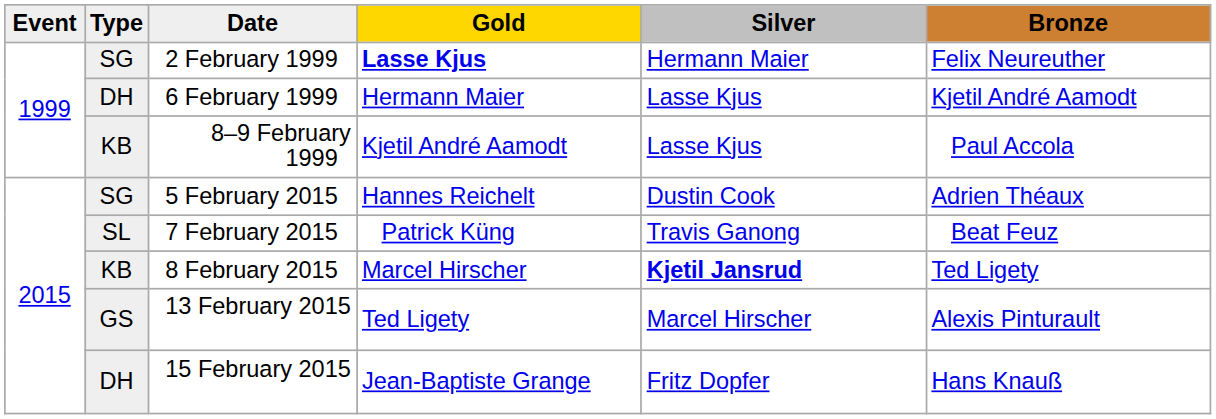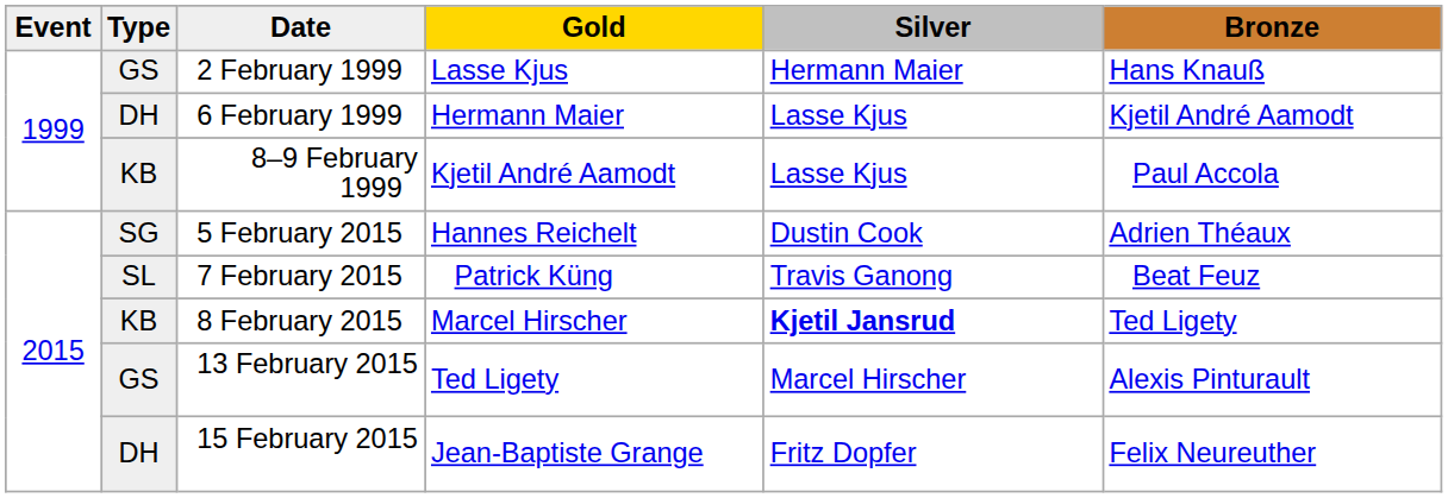 <table class="wikitable plainrowheaders" style="background:#fff; font-size:86%; line-height:15px; border:grey solid 1px; border-collapse:collapse;">
 <tr>
 <th style="background-color: #EFEFEF;" width="40">Event</th>
 <th style="background-color: #EFEFEF;" width="30">Type</th>
 <th style="background-color: #EFEFEF;" width="115">Date</th>
 <th style="background-color: #FFD700;" width="160">Gold</th>
 <th style="background-color: #C0C0C0;" width="160">Silver</th>
 <th style="background-color: #CD7F32;" width="160">Bronze</th>
 </tr>
 <tr>
 <td rowspan=3 align=center><a href='#'>1999</a></td>
-<td align=center bgcolor=#EFEFEF>SG</td>
+<td align=center bgcolor=#EFEFEF>GS</td>
 <td align=right>2 February 1999  </td>
-<td><strong> <a href='#'>Lasse Kjus</a></strong></td>
+<td> <a href='#'>Lasse Kjus</a></td>
 <td> <a href='#'>Hermann Maier</a></td>
-<td> <a href='#'>Felix Neureuther</a></td>
+<td> <a href='#'>Hans Knauß</a></td>
 </tr>
 <tr>
 <td align=center bgcolor=#EFEFEF>DH</td>
 <td align=right>6 February 1999  </td>
 <td> <a href='#'>Hermann Maier</a></td>
 <td> <a href='#'>Lasse Kjus</a></td>
 <td> <a href='#'>Kjetil André Aamodt</a></td>
 </tr>
 <tr>
 <td align=center bgcolor=#EFEFEF>KB</td>
 <td align=right>8–9 February 1999  </td>
 <td> <a href='#'>Kjetil André Aamodt</a></td>
 <td> <a href='#'>Lasse Kjus</a></td>
 <td>   <a href='#'>Paul Accola</a></td>
 </tr>
 <tr>
 <td align=center rowspan=5><a href='#'>2015</a></td>
 <td align=center bgcolor=#EFEFEF>SG</td>
 <td align=right>5 February 2015  </td>
 <td> <a href='#'>Hannes Reichelt</a></td>
 <td> <a href='#'>Dustin Cook</a></td>
 <td> <a href='#'>Adrien Théaux</a></td>
 </tr>
 <tr>
 <td align=center bgcolor=#EFEFEF>SL</td>
 <td align=right>7 February 2015  </td>
 <td>   <a href='#'>Patrick Küng</a></td>
 <td> <a href='#'>Travis Ganong</a></td>
 <td>   <a href='#'>Beat Feuz</a></td>
 </tr>
 <tr>
 <td align=center bgcolor=#EFEFEF>KB</td>
 <td align=right>8 February 2015  </td>
 <td> <a href='#'>Marcel Hirscher</a></td>
 <td><strong> <a href='#'>Kjetil Jansrud</a></strong></td>
 <td> <a href='#'>Ted Ligety</a></td>
 </tr>
 <tr>
 <td align=center bgcolor=#EFEFEF>GS</td>
 <td align=right>13 February 2015  </td>
 <td> <a href='#'>Ted Ligety</a></td>
 <td> <a href='#'>Marcel Hirscher</a></td>
 <td> <a href='#'>Alexis Pinturault</a></td>
 </tr>
 <tr>
 <td align=center bgcolor=#EFEFEF>DH</td>
 <td align=right>15 February 2015  </td>
 <td> <a href='#'>Jean-Baptiste Grange</a></td>
 <td> <a href='#'>Fritz Dopfer</a></td>
-<td> <a href='#'>Hans Knauß</a></td>
+<td> <a href='#'>Felix Neureuther</a></td>
 </tr>
 </table>
